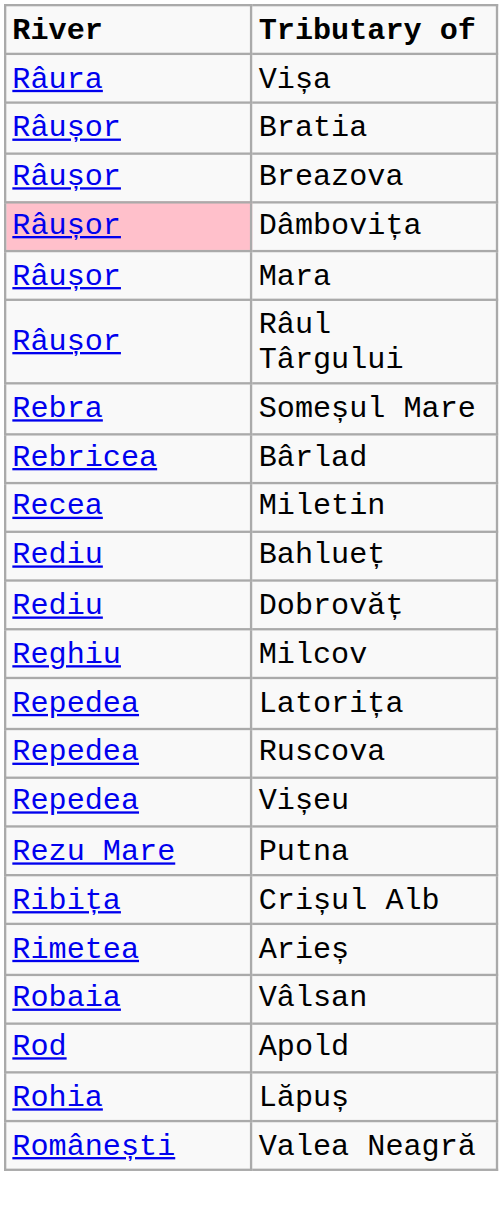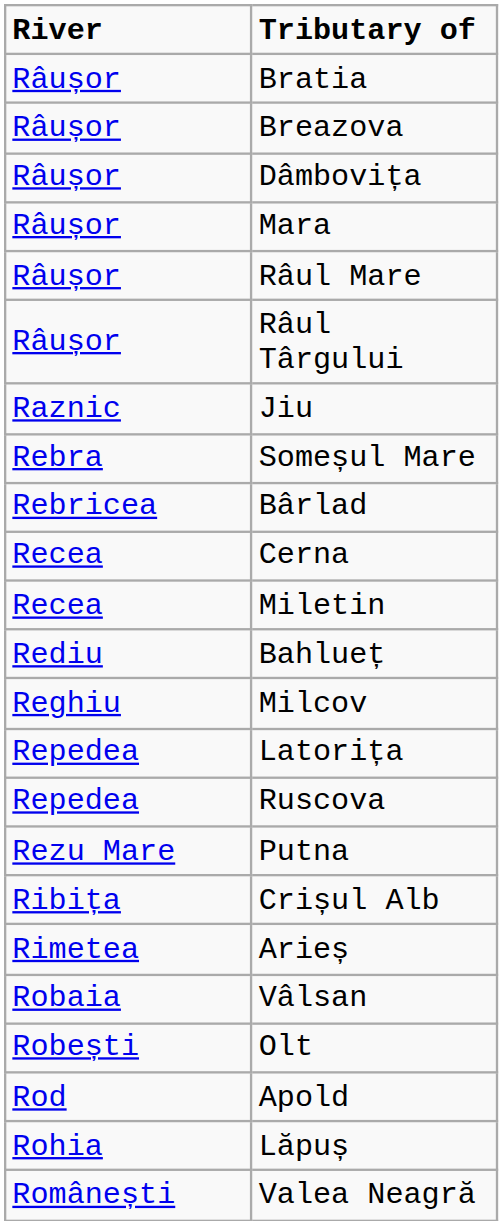 <table class="wikitable">
 <tr>
 <td width="100pt"><strong>River</strong></td>
 <td width="100pt"><strong>Tributary of</strong></td>
-</tr>
-<tr>
-<td><a href='#'>Râura</a></td>
-<td>Vișa</td>
 </tr>
 <tr>
 <td><a href='#'>Râușor</a></td>
 <td>Bratia</td>
 </tr>
 <tr>
 <td><a href='#'>Râușor</a></td>
 <td>Breazova</td>
 </tr>
 <tr>
-<td style="background: pink;"><a href='#'>Râușor</a></td>
+<td><a href='#'>Râușor</a></td>
 <td>Dâmbovița</td>
 </tr>
 <tr>
 <td><a href='#'>Râușor</a></td>
 <td>Mara</td>
 </tr>
 <tr>
 <td><a href='#'>Râușor</a></td>
+<td>Râul Mare</td>
+</tr>
+<tr>
+<td><a href='#'>Râușor</a></td>
 <td>Râul Târgului</td>
+</tr>
+<tr>
+<td><a href='#'>Raznic</a></td>
+<td>Jiu</td>
 </tr>
 <tr>
 <td><a href='#'>Rebra</a></td>
 <td>Someșul Mare</td>
 </tr>
 <tr>
 <td><a href='#'>Rebricea</a></td>
 <td>Bârlad</td>
 </tr>
 <tr>
 <td><a href='#'>Recea</a></td>
+<td>Cerna</td>
+</tr>
+<tr>
+<td><a href='#'>Recea</a></td>
 <td>Miletin</td>
 </tr>
 <tr>
 <td><a href='#'>Rediu</a></td>
 <td>Bahlueț</td>
-</tr>
-<tr>
-<td><a href='#'>Rediu</a></td>
-<td>Dobrovăț</td>
 </tr>
 <tr>
 <td><a href='#'>Reghiu</a></td>
 <td>Milcov</td>
 </tr>
 <tr>
 <td><a href='#'>Repedea</a></td>
 <td>Latorița</td>
 </tr>
 <tr>
 <td><a href='#'>Repedea</a></td>
 <td>Ruscova</td>
-</tr>
-<tr>
-<td><a href='#'>Repedea</a></td>
-<td>Vișeu</td>
 </tr>
 <tr>
 <td><a href='#'>Rezu Mare</a></td>
 <td>Putna</td>
 </tr>
 <tr>
 <td><a href='#'>Ribița</a></td>
 <td>Crișul Alb</td>
 </tr>
 <tr>
 <td><a href='#'>Rimetea</a></td>
 <td>Arieș</td>
 </tr>
 <tr>
 <td><a href='#'>Robaia</a></td>
 <td>Vâlsan</td>
 </tr>
 <tr>
+<td><a href='#'>Robești</a></td>
+<td>Olt</td>
+</tr>
+<tr>
 <td><a href='#'>Rod</a></td>
 <td>Apold</td>
 </tr>
 <tr>
 <td><a href='#'>Rohia</a></td>
 <td>Lăpuș</td>
 </tr>
 <tr>
 <td><a href='#'>Românești</a></td>
 <td>Valea Neagră</td>
 </tr>
 </table>
